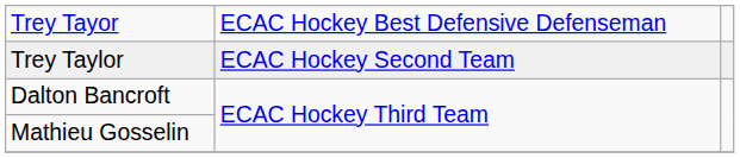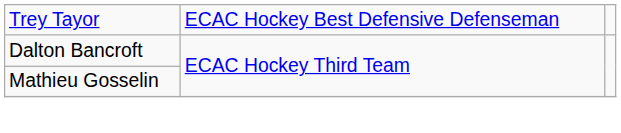 <table class="wikitable" width=40%>
 <tr>
 <td><a href='#'>Trey Tayor</a></td>
 <td><a href='#'>ECAC Hockey Best Defensive Defenseman</a></td>
 <td></td>
-</tr>
-<tr bgcolor=f0f0f0>
-<td>Trey Taylor</td>
-<td rowspan=1><a href='#'>ECAC Hockey Second Team</a></td>
-<td rowspan=1></td>
 </tr>
 <tr>
 <td>Dalton Bancroft</td>
 <td rowspan=2><a href='#'>ECAC Hockey Third Team</a></td>
 <td rowspan=2></td>
 </tr>
 <tr>
 <td>Mathieu Gosselin</td>
 </tr>
 <tr>
 </tr>
 </table>
